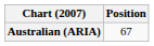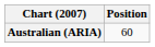 <table class="wikitable plainrowheaders" style="text-align:center">
 <tr>
 <th>Chart (2007)</th>
 <th>Position</th>
 </tr>
 <tr>
 <th scope="row">Australian (ARIA)</th>
-<td>67</td>
+<td>60</td>
 </tr>
 </table>
